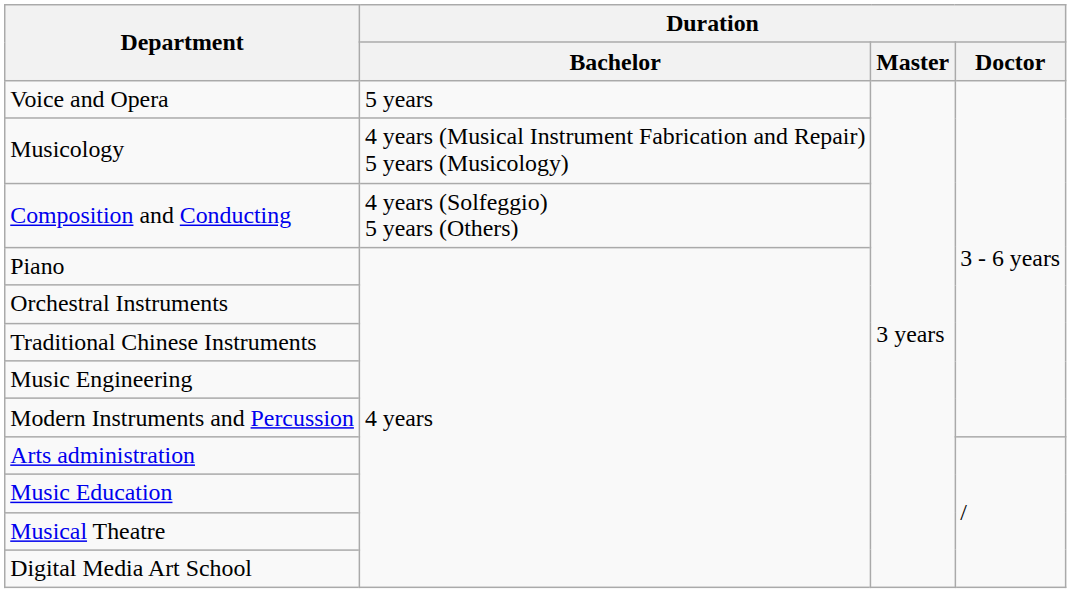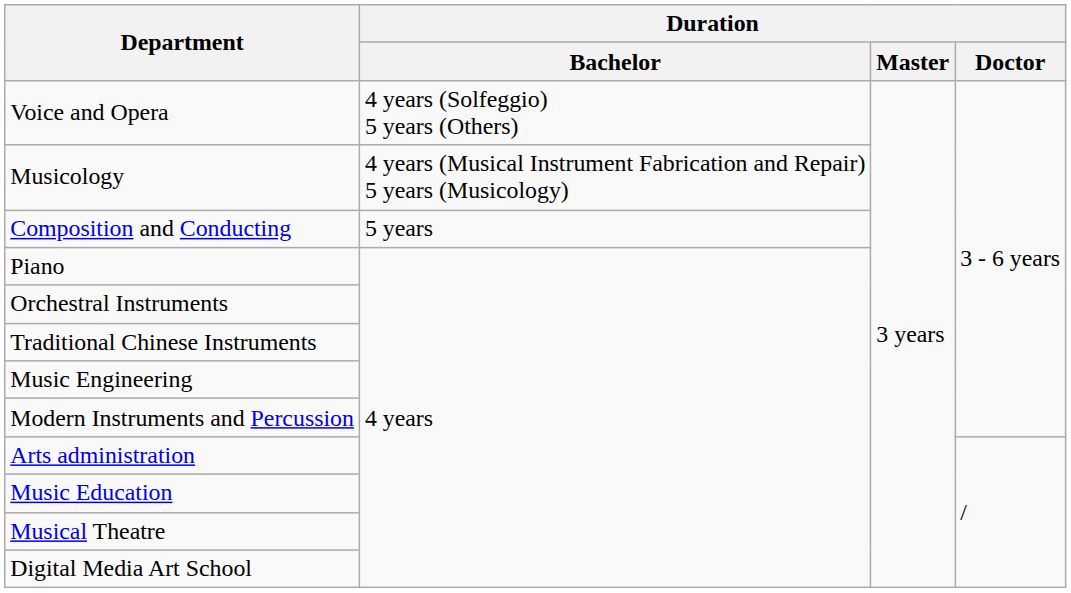 <table class="wikitable">
 <tr>
 <th rowspan="2">Department</th>
 <th colspan="3">Duration</th>
 </tr>
 <tr>
 <th>Bachelor</th>
 <th>Master</th>
 <th>Doctor</th>
 </tr>
 <tr>
 <td>Voice and Opera</td>
-<td>5 years</td>
+<td>4 years (Solfeggio)<br>5 years (Others)</td>
 <td rowspan="12">3 years</td>
 <td rowspan="8">3 - 6 years</td>
 </tr>
 <tr>
 <td>Musicology</td>
 <td>4 years (Musical Instrument Fabrication and Repair)<br>5 years (Musicology)</td>
 </tr>
 <tr>
 <td><a href='#'>Composition</a> and <a href='#'>Conducting</a></td>
-<td>4 years (Solfeggio)<br>5 years (Others)</td>
+<td>5 years</td>
 </tr>
 <tr>
 <td>Piano</td>
 <td rowspan="9">4 years</td>
 </tr>
 <tr>
 <td>Orchestral Instruments</td>
 </tr>
 <tr>
 <td>Traditional Chinese Instruments</td>
 </tr>
 <tr>
 <td>Music Engineering</td>
 </tr>
 <tr>
 <td>Modern Instruments and <a href='#'>Percussion</a></td>
 </tr>
 <tr>
 <td><a href='#'>Arts administration</a></td>
 <td rowspan="4">/</td>
 </tr>
 <tr>
 <td><a href='#'>Music Education</a></td>
 </tr>
 <tr>
 <td><a href='#'>Musical</a> Theatre</td>
 </tr>
 <tr>
 <td>Digital Media Art School</td>
 </tr>
 </table>
